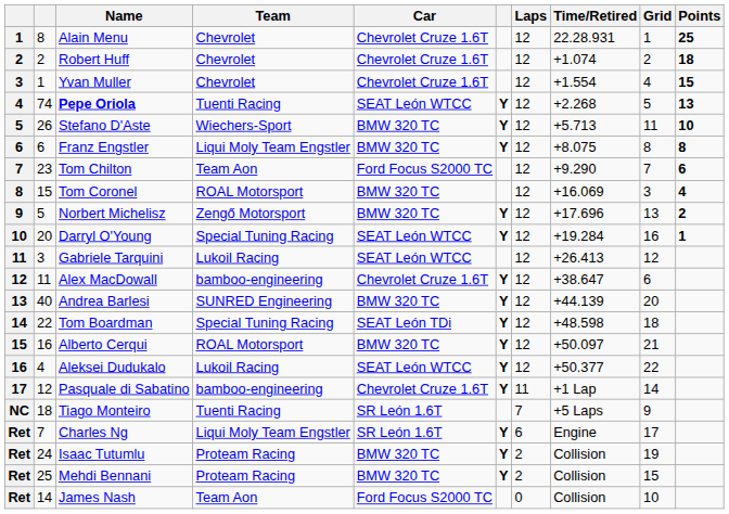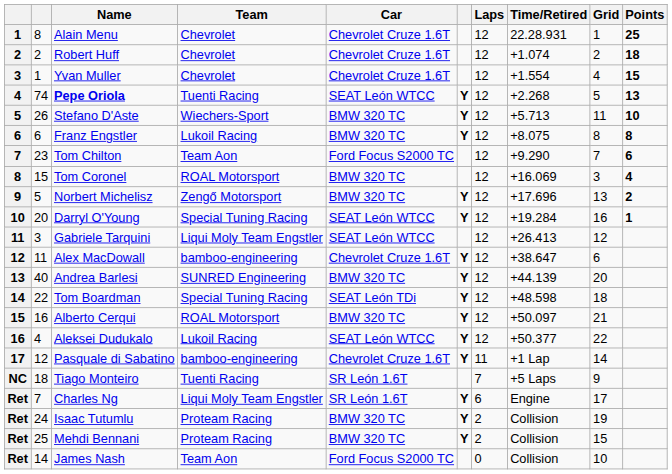 <table class="wikitable sortable" style="font-size: 95%;">
 <tr>
 <th></th>
 <th></th>
 <th>Name</th>
 <th>Team</th>
 <th>Car</th>
 <th></th>
 <th>Laps</th>
 <th>Time/Retired</th>
 <th>Grid</th>
 <th>Points</th>
 </tr>
 <tr>
 <th>1</th>
 <td>8</td>
 <td> <a href='#'>Alain Menu</a></td>
 <td><a href='#'>Chevrolet</a></td>
 <td><a href='#'>Chevrolet Cruze 1.6T</a></td>
 <td></td>
 <td>12</td>
 <td>22.28.931</td>
 <td>1</td>
 <td><strong>25</strong></td>
 </tr>
 <tr>
 <th>2</th>
 <td>2</td>
 <td> <a href='#'>Robert Huff</a></td>
 <td><a href='#'>Chevrolet</a></td>
 <td><a href='#'>Chevrolet Cruze 1.6T</a></td>
 <td></td>
 <td>12</td>
 <td>+1.074</td>
 <td>2</td>
 <td><strong>18</strong></td>
 </tr>
 <tr>
 <th>3</th>
 <td>1</td>
 <td> <a href='#'>Yvan Muller</a></td>
 <td><a href='#'>Chevrolet</a></td>
 <td><a href='#'>Chevrolet Cruze 1.6T</a></td>
 <td></td>
 <td>12</td>
 <td>+1.554</td>
 <td>4</td>
 <td><strong>15</strong></td>
 </tr>
 <tr>
 <th>4</th>
 <td>74</td>
 <td> <strong><a href='#'>Pepe Oriola</a></strong></td>
 <td><a href='#'>Tuenti Racing</a></td>
 <td><a href='#'>SEAT León WTCC</a></td>
 <td align=center><strong><span>Y</span></strong></td>
 <td>12</td>
 <td>+2.268</td>
 <td>5</td>
 <td><strong>13</strong></td>
 </tr>
 <tr>
 <th>5</th>
 <td>26</td>
 <td> <a href='#'>Stefano D'Aste</a></td>
 <td><a href='#'>Wiechers-Sport</a></td>
 <td><a href='#'>BMW 320 TC</a></td>
 <td align=center><strong><span>Y</span></strong></td>
 <td>12</td>
 <td>+5.713</td>
 <td>11</td>
 <td><strong>10</strong></td>
 </tr>
 <tr>
 <th>6</th>
 <td>6</td>
 <td> <a href='#'>Franz Engstler</a></td>
-<td><a href='#'>Liqui Moly Team Engstler</a></td>
+<td><a href='#'>Lukoil Racing</a></td>
 <td><a href='#'>BMW 320 TC</a></td>
 <td align=center><strong><span>Y</span></strong></td>
 <td>12</td>
 <td>+8.075</td>
 <td>8</td>
 <td><strong>8</strong></td>
 </tr>
 <tr>
 <th>7</th>
 <td>23</td>
 <td> <a href='#'>Tom Chilton</a></td>
 <td><a href='#'>Team Aon</a></td>
 <td><a href='#'>Ford Focus S2000 TC</a></td>
 <td></td>
 <td>12</td>
 <td>+9.290</td>
 <td>7</td>
 <td><strong>6</strong></td>
 </tr>
 <tr>
 <th>8</th>
 <td>15</td>
 <td> <a href='#'>Tom Coronel</a></td>
 <td><a href='#'>ROAL Motorsport</a></td>
 <td><a href='#'>BMW 320 TC</a></td>
 <td></td>
 <td>12</td>
 <td>+16.069</td>
 <td>3</td>
 <td><strong>4</strong></td>
 </tr>
 <tr>
 <th>9</th>
 <td>5</td>
 <td> <a href='#'>Norbert Michelisz</a></td>
 <td><a href='#'>Zengő Motorsport</a></td>
 <td><a href='#'>BMW 320 TC</a></td>
 <td align=center><strong><span>Y</span></strong></td>
 <td>12</td>
 <td>+17.696</td>
 <td>13</td>
 <td><strong>2</strong></td>
 </tr>
 <tr>
 <th>10</th>
 <td>20</td>
 <td> <a href='#'>Darryl O'Young</a></td>
 <td><a href='#'>Special Tuning Racing</a></td>
 <td><a href='#'>SEAT León WTCC</a></td>
 <td align=center><strong><span>Y</span></strong></td>
 <td>12</td>
 <td>+19.284</td>
 <td>16</td>
 <td><strong>1</strong></td>
 </tr>
 <tr>
 <th>11</th>
 <td>3</td>
 <td> <a href='#'>Gabriele Tarquini</a></td>
-<td><a href='#'>Lukoil Racing</a></td>
+<td><a href='#'>Liqui Moly Team Engstler</a></td>
 <td><a href='#'>SEAT León WTCC</a></td>
 <td></td>
 <td>12</td>
 <td>+26.413</td>
 <td>12</td>
 <td></td>
 </tr>
 <tr>
 <th>12</th>
 <td>11</td>
 <td> <a href='#'>Alex MacDowall</a></td>
 <td><a href='#'>bamboo-engineering</a></td>
 <td><a href='#'>Chevrolet Cruze 1.6T</a></td>
 <td align=center><strong><span>Y</span></strong></td>
 <td>12</td>
 <td>+38.647</td>
 <td>6</td>
 <td></td>
 </tr>
 <tr>
 <th>13</th>
 <td>40</td>
 <td> <a href='#'>Andrea Barlesi</a></td>
 <td><a href='#'>SUNRED Engineering</a></td>
 <td><a href='#'>BMW 320 TC</a></td>
 <td align=center><strong><span>Y</span></strong></td>
 <td>12</td>
 <td>+44.139</td>
 <td>20</td>
 <td></td>
 </tr>
 <tr>
 <th>14</th>
 <td>22</td>
 <td> <a href='#'>Tom Boardman</a></td>
 <td><a href='#'>Special Tuning Racing</a></td>
 <td><a href='#'>SEAT León TDi</a></td>
 <td align=center><strong><span>Y</span></strong></td>
 <td>12</td>
 <td>+48.598</td>
 <td>18</td>
 <td></td>
 </tr>
 <tr>
 <th>15</th>
 <td>16</td>
 <td> <a href='#'>Alberto Cerqui</a></td>
 <td><a href='#'>ROAL Motorsport</a></td>
 <td><a href='#'>BMW 320 TC</a></td>
 <td align=center><strong><span>Y</span></strong></td>
 <td>12</td>
 <td>+50.097</td>
 <td>21</td>
 <td></td>
 </tr>
 <tr>
 <th>16</th>
 <td>4</td>
 <td> <a href='#'>Aleksei Dudukalo</a></td>
 <td><a href='#'>Lukoil Racing</a></td>
 <td><a href='#'>SEAT León WTCC</a></td>
 <td align=center><strong><span>Y</span></strong></td>
 <td>12</td>
 <td>+50.377</td>
 <td>22</td>
 <td></td>
 </tr>
 <tr>
 <th>17</th>
 <td>12</td>
 <td> <a href='#'>Pasquale di Sabatino</a></td>
 <td><a href='#'>bamboo-engineering</a></td>
 <td><a href='#'>Chevrolet Cruze 1.6T</a></td>
 <td align=center><strong><span>Y</span></strong></td>
 <td>11</td>
 <td>+1 Lap</td>
 <td>14</td>
 <td></td>
 </tr>
 <tr>
 <th>NC</th>
 <td>18</td>
 <td> <a href='#'>Tiago Monteiro</a></td>
 <td><a href='#'>Tuenti Racing</a></td>
 <td><a href='#'>SR León 1.6T</a></td>
 <td></td>
 <td>7</td>
 <td>+5 Laps</td>
 <td>9</td>
 <td></td>
 </tr>
 <tr>
 <th>Ret</th>
 <td>7</td>
 <td> <a href='#'>Charles Ng</a></td>
 <td><a href='#'>Liqui Moly Team Engstler</a></td>
 <td><a href='#'>SR León 1.6T</a></td>
 <td align=center><strong><span>Y</span></strong></td>
 <td>6</td>
 <td>Engine</td>
 <td>17</td>
 <td></td>
 </tr>
 <tr>
 <th>Ret</th>
 <td>24</td>
 <td> <a href='#'>Isaac Tutumlu</a></td>
 <td><a href='#'>Proteam Racing</a></td>
 <td><a href='#'>BMW 320 TC</a></td>
 <td align=center><strong><span>Y</span></strong></td>
 <td>2</td>
 <td>Collision</td>
 <td>19</td>
 <td></td>
 </tr>
 <tr>
 <th>Ret</th>
 <td>25</td>
 <td> <a href='#'>Mehdi Bennani</a></td>
 <td><a href='#'>Proteam Racing</a></td>
 <td><a href='#'>BMW 320 TC</a></td>
 <td align=center><strong><span>Y</span></strong></td>
 <td>2</td>
 <td>Collision</td>
 <td>15</td>
 <td></td>
 </tr>
 <tr>
 <th>Ret</th>
 <td>14</td>
 <td> <a href='#'>James Nash</a></td>
 <td><a href='#'>Team Aon</a></td>
 <td><a href='#'>Ford Focus S2000 TC</a></td>
 <td></td>
 <td>0</td>
 <td>Collision</td>
 <td>10</td>
 <td></td>
 </tr>
 </table>
